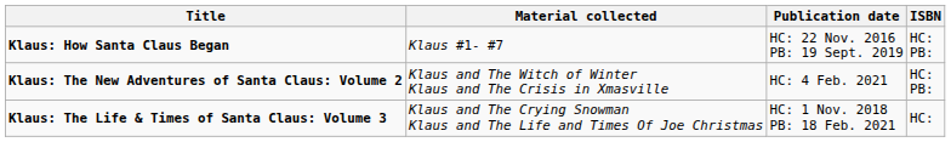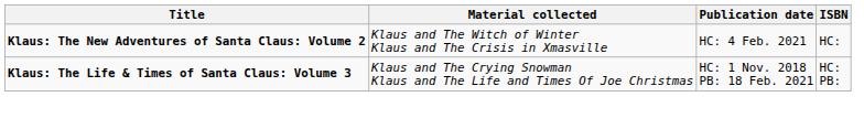 <table class="wikitable">
 <tr>
 <th>Title</th>
 <th>Material collected</th>
 <th>Publication date</th>
 <th>ISBN</th>
 </tr>
 <tr>
-<td><strong>Klaus: How Santa Claus Began</strong></td>
-<td><em>Klaus</em> #1- #7</td>
-<td>HC: 22 Nov. 2016<br>PB: 19 Sept. 2019</td>
-<td>HC: <br>PB: </td>
-</tr>
-<tr>
 <td><strong>Klaus: The New Adventures of Santa Claus: Volume 2</strong></td>
 <td><em>Klaus and The Witch of Winter</em><br><em>Klaus and The Crisis in Xmasville</em></td>
 <td>HC: 4 Feb. 2021</td>
-<td>HC: <br>PB: </td>
+<td>HC: </td>
 </tr>
 <tr>
 <td><strong>Klaus: The Life & Times of Santa Claus: Volume 3</strong></td>
 <td><em>Klaus and The Crying Snowman</em><br><em>Klaus and The Life and Times Of Joe Christmas</em></td>
 <td>HC: 1 Nov. 2018<br>PB: 18 Feb. 2021</td>
-<td>HC: </td>
+<td>HC: <br>PB: </td>
 </tr>
 </table>
